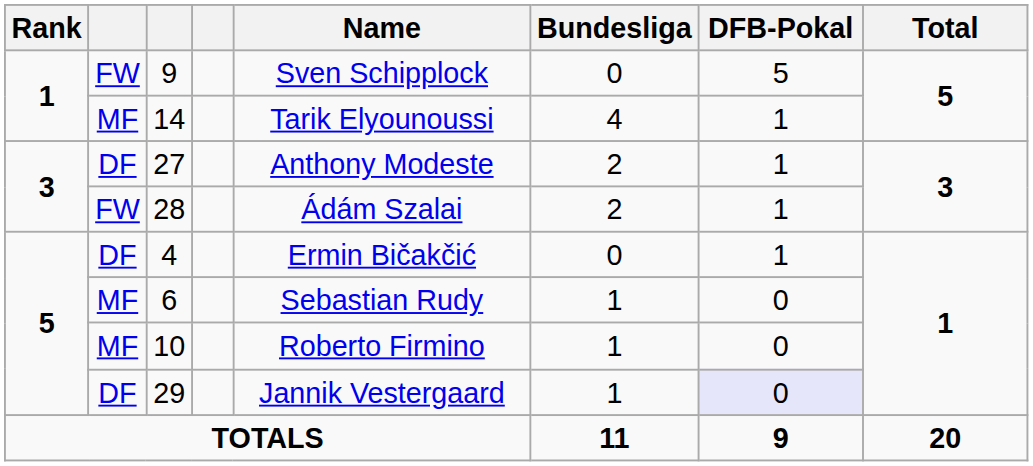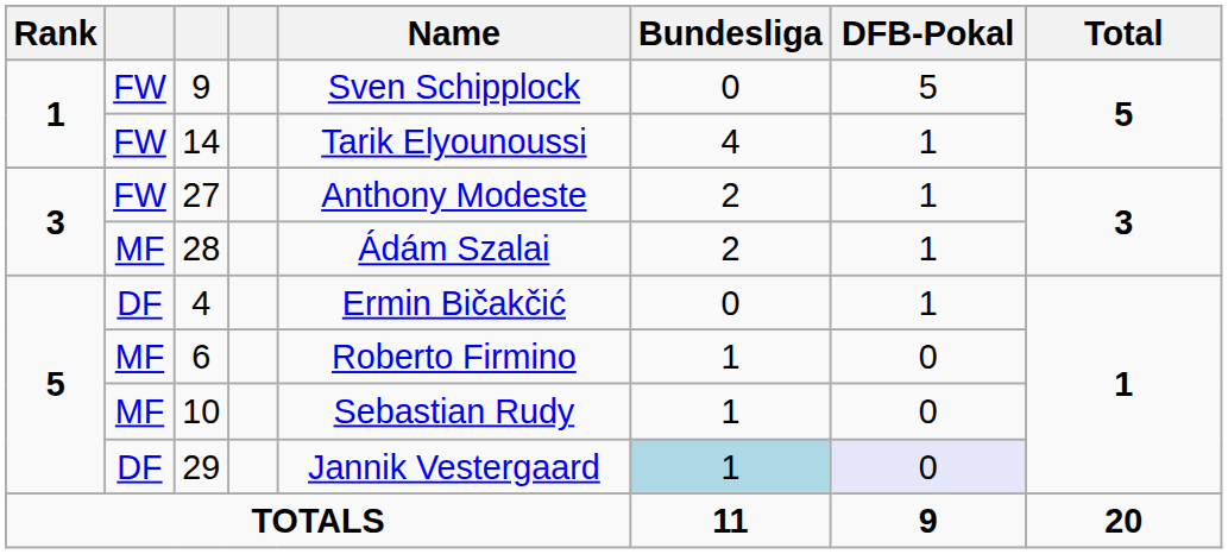 <table class="wikitable sortable" style="font-size: 95%; text-align: center;">
 <tr>
 <th width=15>Rank</th>
 <th width=15></th>
 <th width=15></th>
 <th width=15></th>
 <th width=150>Name</th>
 <th width=80>Bundesliga</th>
 <th width=80>DFB-Pokal</th>
 <th width=80><strong>Total</strong></th>
 </tr>
 <tr>
 <td rowspan=2><strong>1</strong></td>
 <td><a href='#'>FW</a></td>
 <td>9</td>
 <td></td>
 <td><a href='#'>Sven Schipplock</a></td>
 <td>0</td>
 <td>5</td>
 <td rowspan=2><strong>5</strong></td>
 </tr>
 <tr>
-<td><a href='#'>MF</a></td>
+<td><a href='#'>FW</a></td>
 <td>14</td>
 <td></td>
 <td><a href='#'>Tarik Elyounoussi</a></td>
 <td>4</td>
 <td>1</td>
 </tr>
 <tr>
 <td rowspan=2><strong>3</strong></td>
-<td><a href='#'>DF</a></td>
+<td><a href='#'>FW</a></td>
 <td>27</td>
 <td></td>
 <td><a href='#'>Anthony Modeste</a></td>
 <td>2</td>
 <td>1</td>
 <td rowspan=2><strong>3</strong></td>
 </tr>
 <tr>
-<td><a href='#'>FW</a></td>
+<td><a href='#'>MF</a></td>
 <td>28</td>
 <td></td>
 <td><a href='#'>Ádám Szalai</a></td>
 <td>2</td>
 <td>1</td>
 </tr>
 <tr>
 <td rowspan=4><strong>5</strong></td>
 <td><a href='#'>DF</a></td>
 <td>4</td>
 <td></td>
 <td><a href='#'>Ermin Bičakčić</a></td>
 <td>0</td>
 <td>1</td>
 <td rowspan=4><strong>1</strong></td>
 </tr>
 <tr>
 <td><a href='#'>MF</a></td>
 <td>6</td>
 <td></td>
-<td><a href='#'>Sebastian Rudy</a></td>
+<td><a href='#'>Roberto Firmino</a></td>
 <td>1</td>
 <td>0</td>
 </tr>
 <tr>
 <td><a href='#'>MF</a></td>
 <td>10</td>
 <td></td>
-<td><a href='#'>Roberto Firmino</a></td>
+<td><a href='#'>Sebastian Rudy</a></td>
 <td>1</td>
 <td>0</td>
 </tr>
 <tr>
 <td><a href='#'>DF</a></td>
 <td>29</td>
 <td></td>
 <td><a href='#'>Jannik Vestergaard</a></td>
-<td>1</td>
+<td style="background: lightblue;">1</td>
 <td style="background: lavender;">0</td>
 </tr>
 <tr>
 <td colspan=5><strong>TOTALS</strong></td>
 <td><strong>11</strong></td>
 <td><strong>9</strong></td>
 <td><strong>20</strong></td>
 </tr>
 </table>
